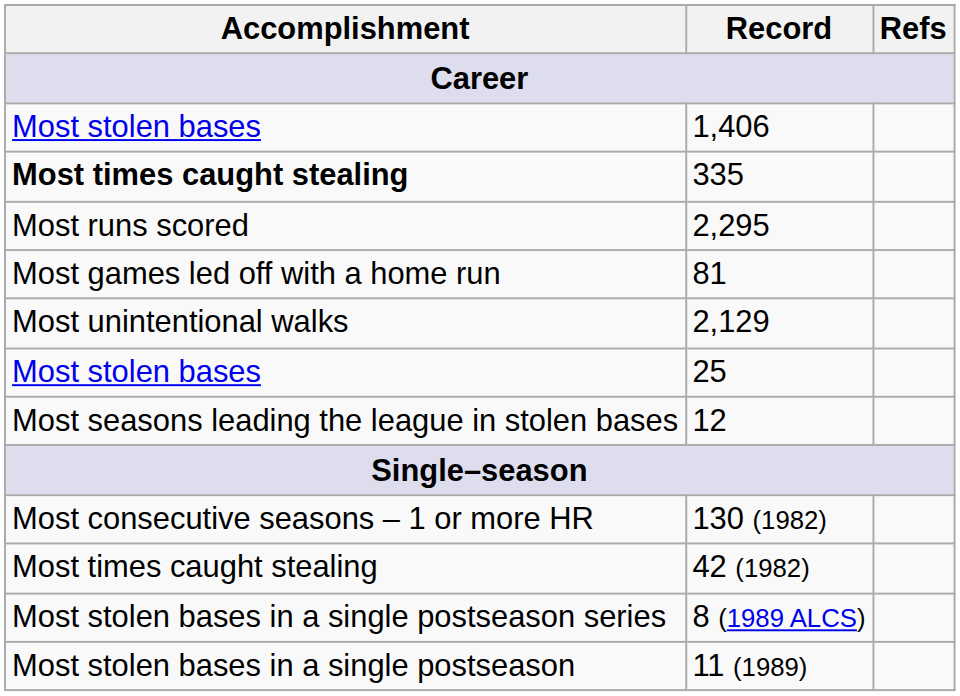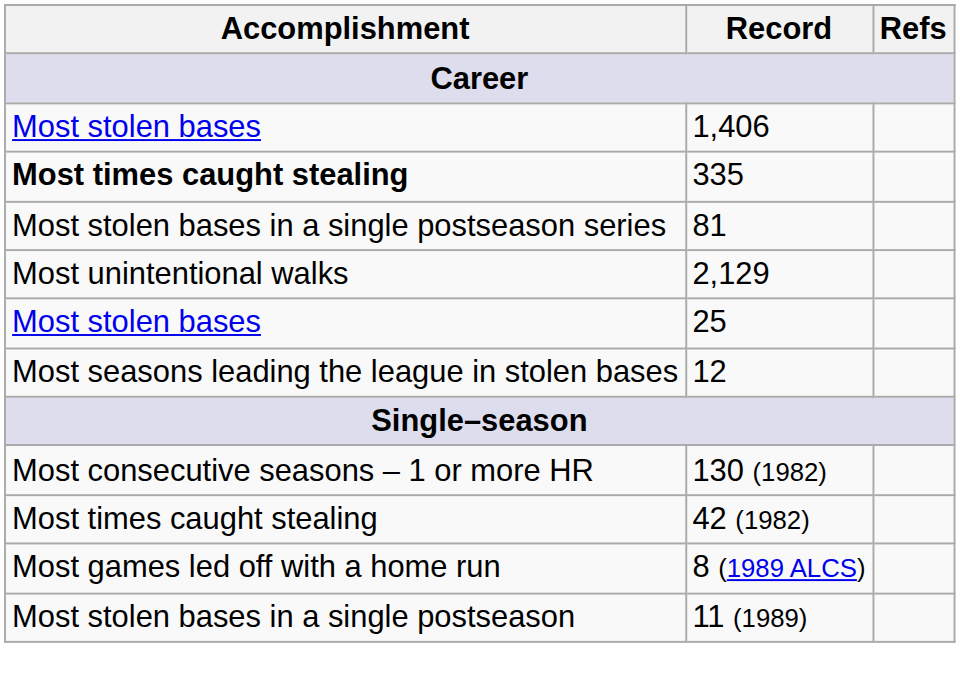 <table class="wikitable">
 <tr>
 </tr>
 <tr>
 <th>Accomplishment</th>
 <th>Record</th>
 <th>Refs</th>
 </tr>
 <tr>
 <th style="background:#dde;" colspan="3">Career</th>
 </tr>
 <tr>
 <td><a href='#'>Most stolen bases</a></td>
 <td>1,406</td>
 <td></td>
 </tr>
 <tr>
 <td><strong>Most times caught stealing</strong></td>
 <td>335</td>
 <td></td>
 </tr>
 <tr>
-<td>Most runs scored</td>
-<td>2,295</td>
-<td></td>
-</tr>
-<tr>
-<td>Most games led off with a home run</td>
+<td>Most stolen bases in a single postseason series</td>
 <td>81</td>
 <td></td>
 </tr>
 <tr>
 <td>Most unintentional walks</td>
 <td>2,129</td>
 <td></td>
 </tr>
 <tr>
 <td><a href='#'>Most stolen bases</a></td>
 <td>25</td>
 <td></td>
 </tr>
 <tr>
 <td>Most seasons leading the league in stolen bases</td>
 <td>12</td>
 <td></td>
 </tr>
 <tr>
 <th style="background:#dde;" colspan="3">Single–season</th>
 </tr>
 <tr>
 <td>Most consecutive seasons – 1 or more HR</td>
 <td>130 <small>(1982)</small></td>
 <td></td>
 </tr>
 <tr>
 <td>Most times caught stealing</td>
 <td>42 <small>(1982)</small></td>
 <td></td>
 </tr>
 <tr>
-<td>Most stolen bases in a single postseason series</td>
+<td>Most games led off with a home run</td>
 <td>8 <small>(<a href='#'>1989 ALCS</a>)</small></td>
 <td></td>
 </tr>
 <tr>
 <td>Most stolen bases in a single postseason</td>
 <td>11 <small>(1989)</small></td>
 <td></td>
 </tr>
 </table>
